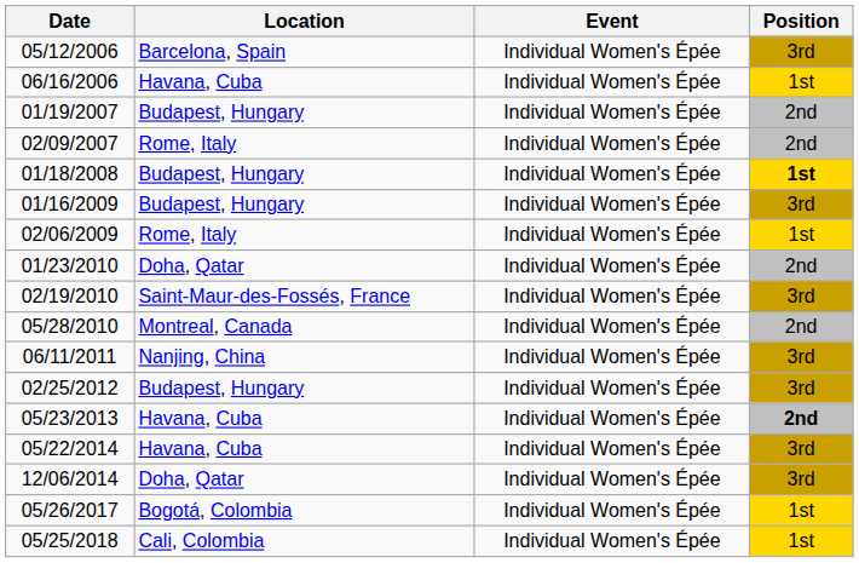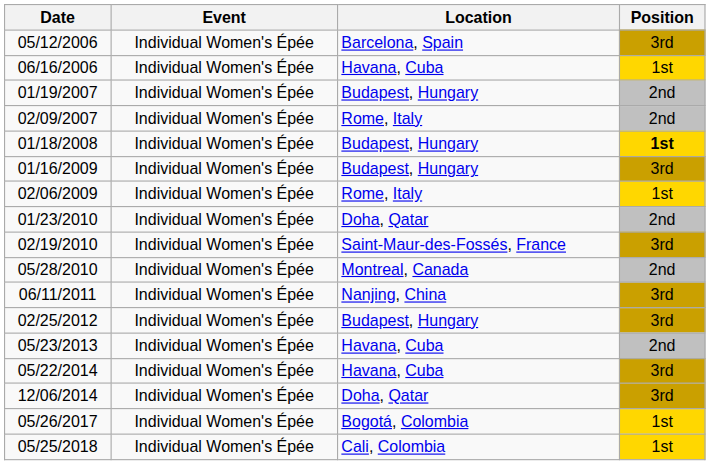 <table class="wikitable" width="50%" style="font-size:90%; text-align:center;">
 <tr>
 <th>Date</th>
+<th>Event</th>
 <th>Location</th>
-<th>Event</th>
 <th>Position</th>
 </tr>
 <tr>
 <td>05/12/2006</td>
+<td>Individual Women's Épée</td>
 <td rowspan="1" align="left"> <a href='#'>Barcelona</a>, <a href='#'>Spain</a></td>
-<td>Individual Women's Épée</td>
 <td bgcolor="caramel">3rd</td>
 </tr>
 <tr>
 <td>06/16/2006</td>
+<td>Individual Women's Épée</td>
 <td rowspan="1" align="left"> <a href='#'>Havana</a>, <a href='#'>Cuba</a></td>
-<td>Individual Women's Épée</td>
 <td bgcolor="gold">1st</td>
 </tr>
 <tr>
 <td>01/19/2007</td>
+<td>Individual Women's Épée</td>
 <td rowspan="1" align="left"> <a href='#'>Budapest</a>, <a href='#'>Hungary</a></td>
-<td>Individual Women's Épée</td>
 <td bgcolor="silver">2nd</td>
 </tr>
 <tr>
 <td>02/09/2007</td>
+<td>Individual Women's Épée</td>
 <td rowspan="1" align="left"> <a href='#'>Rome</a>, <a href='#'>Italy</a></td>
-<td>Individual Women's Épée</td>
 <td bgcolor="silver">2nd</td>
 </tr>
 <tr>
 <td>01/18/2008</td>
+<td>Individual Women's Épée</td>
 <td rowspan="1" align="left"> <a href='#'>Budapest</a>, <a href='#'>Hungary</a></td>
-<td>Individual Women's Épée</td>
 <td bgcolor="gold"><strong>1st</strong></td>
 </tr>
 <tr>
 <td>01/16/2009</td>
+<td>Individual Women's Épée</td>
 <td rowspan="1" align="left"> <a href='#'>Budapest</a>, <a href='#'>Hungary</a></td>
-<td>Individual Women's Épée</td>
 <td bgcolor="caramel">3rd</td>
 </tr>
 <tr>
 <td>02/06/2009</td>
+<td>Individual Women's Épée</td>
 <td rowspan="1" align="left"> <a href='#'>Rome</a>, <a href='#'>Italy</a></td>
-<td>Individual Women's Épée</td>
 <td bgcolor="gold">1st</td>
 </tr>
 <tr>
 <td>01/23/2010</td>
+<td>Individual Women's Épée</td>
 <td rowspan="1" align="left"> <a href='#'>Doha</a>, <a href='#'>Qatar</a></td>
-<td>Individual Women's Épée</td>
 <td bgcolor="silver">2nd</td>
 </tr>
 <tr>
 <td rowspan="1">02/19/2010</td>
+<td>Individual Women's Épée</td>
 <td rowspan="1" align="left"> <a href='#'>Saint-Maur-des-Fossés</a>, <a href='#'>France</a></td>
-<td>Individual Women's Épée</td>
 <td bgcolor="caramel">3rd</td>
 </tr>
 <tr>
 <td>05/28/2010</td>
+<td>Individual Women's Épée</td>
 <td rowspan="1" align="left"> <a href='#'>Montreal</a>, <a href='#'>Canada</a></td>
-<td>Individual Women's Épée</td>
 <td bgcolor="silver">2nd</td>
 </tr>
 <tr>
 <td>06/11/2011</td>
+<td>Individual Women's Épée</td>
 <td rowspan="1" align="left"> <a href='#'>Nanjing</a>, <a href='#'>China</a></td>
-<td>Individual Women's Épée</td>
 <td bgcolor="caramel">3rd</td>
 </tr>
 <tr>
 <td>02/25/2012</td>
+<td>Individual Women's Épée</td>
 <td rowspan="1" align="left"> <a href='#'>Budapest</a>, <a href='#'>Hungary</a></td>
-<td>Individual Women's Épée</td>
 <td bgcolor="caramel">3rd</td>
 </tr>
 <tr>
 <td>05/23/2013</td>
+<td>Individual Women's Épée</td>
 <td rowspan="1" align="left"> <a href='#'>Havana</a>, <a href='#'>Cuba</a></td>
-<td>Individual Women's Épée</td>
-<td bgcolor="silver"><strong>2nd</strong></td>
+<td bgcolor="silver">2nd</td>
 </tr>
 <tr>
 <td>05/22/2014</td>
+<td>Individual Women's Épée</td>
 <td rowspan="1" align="left"> <a href='#'>Havana</a>, <a href='#'>Cuba</a></td>
-<td>Individual Women's Épée</td>
 <td bgcolor="caramel">3rd</td>
 </tr>
 <tr>
 <td>12/06/2014</td>
+<td>Individual Women's Épée</td>
 <td rowspan="1" align="left"> <a href='#'>Doha</a>, <a href='#'>Qatar</a></td>
-<td>Individual Women's Épée</td>
 <td bgcolor="caramel">3rd</td>
 </tr>
 <tr>
 <td>05/26/2017</td>
+<td>Individual Women's Épée</td>
 <td rowspan="1" align="left"> <a href='#'>Bogotá</a>, <a href='#'>Colombia</a></td>
-<td>Individual Women's Épée</td>
 <td bgcolor="gold">1st</td>
 </tr>
 <tr>
 <td>05/25/2018</td>
+<td>Individual Women's Épée</td>
 <td rowspan="1" align="left"> <a href='#'>Cali</a>, <a href='#'>Colombia</a></td>
-<td>Individual Women's Épée</td>
 <td bgcolor="gold">1st</td>
 </tr>
 </table>
